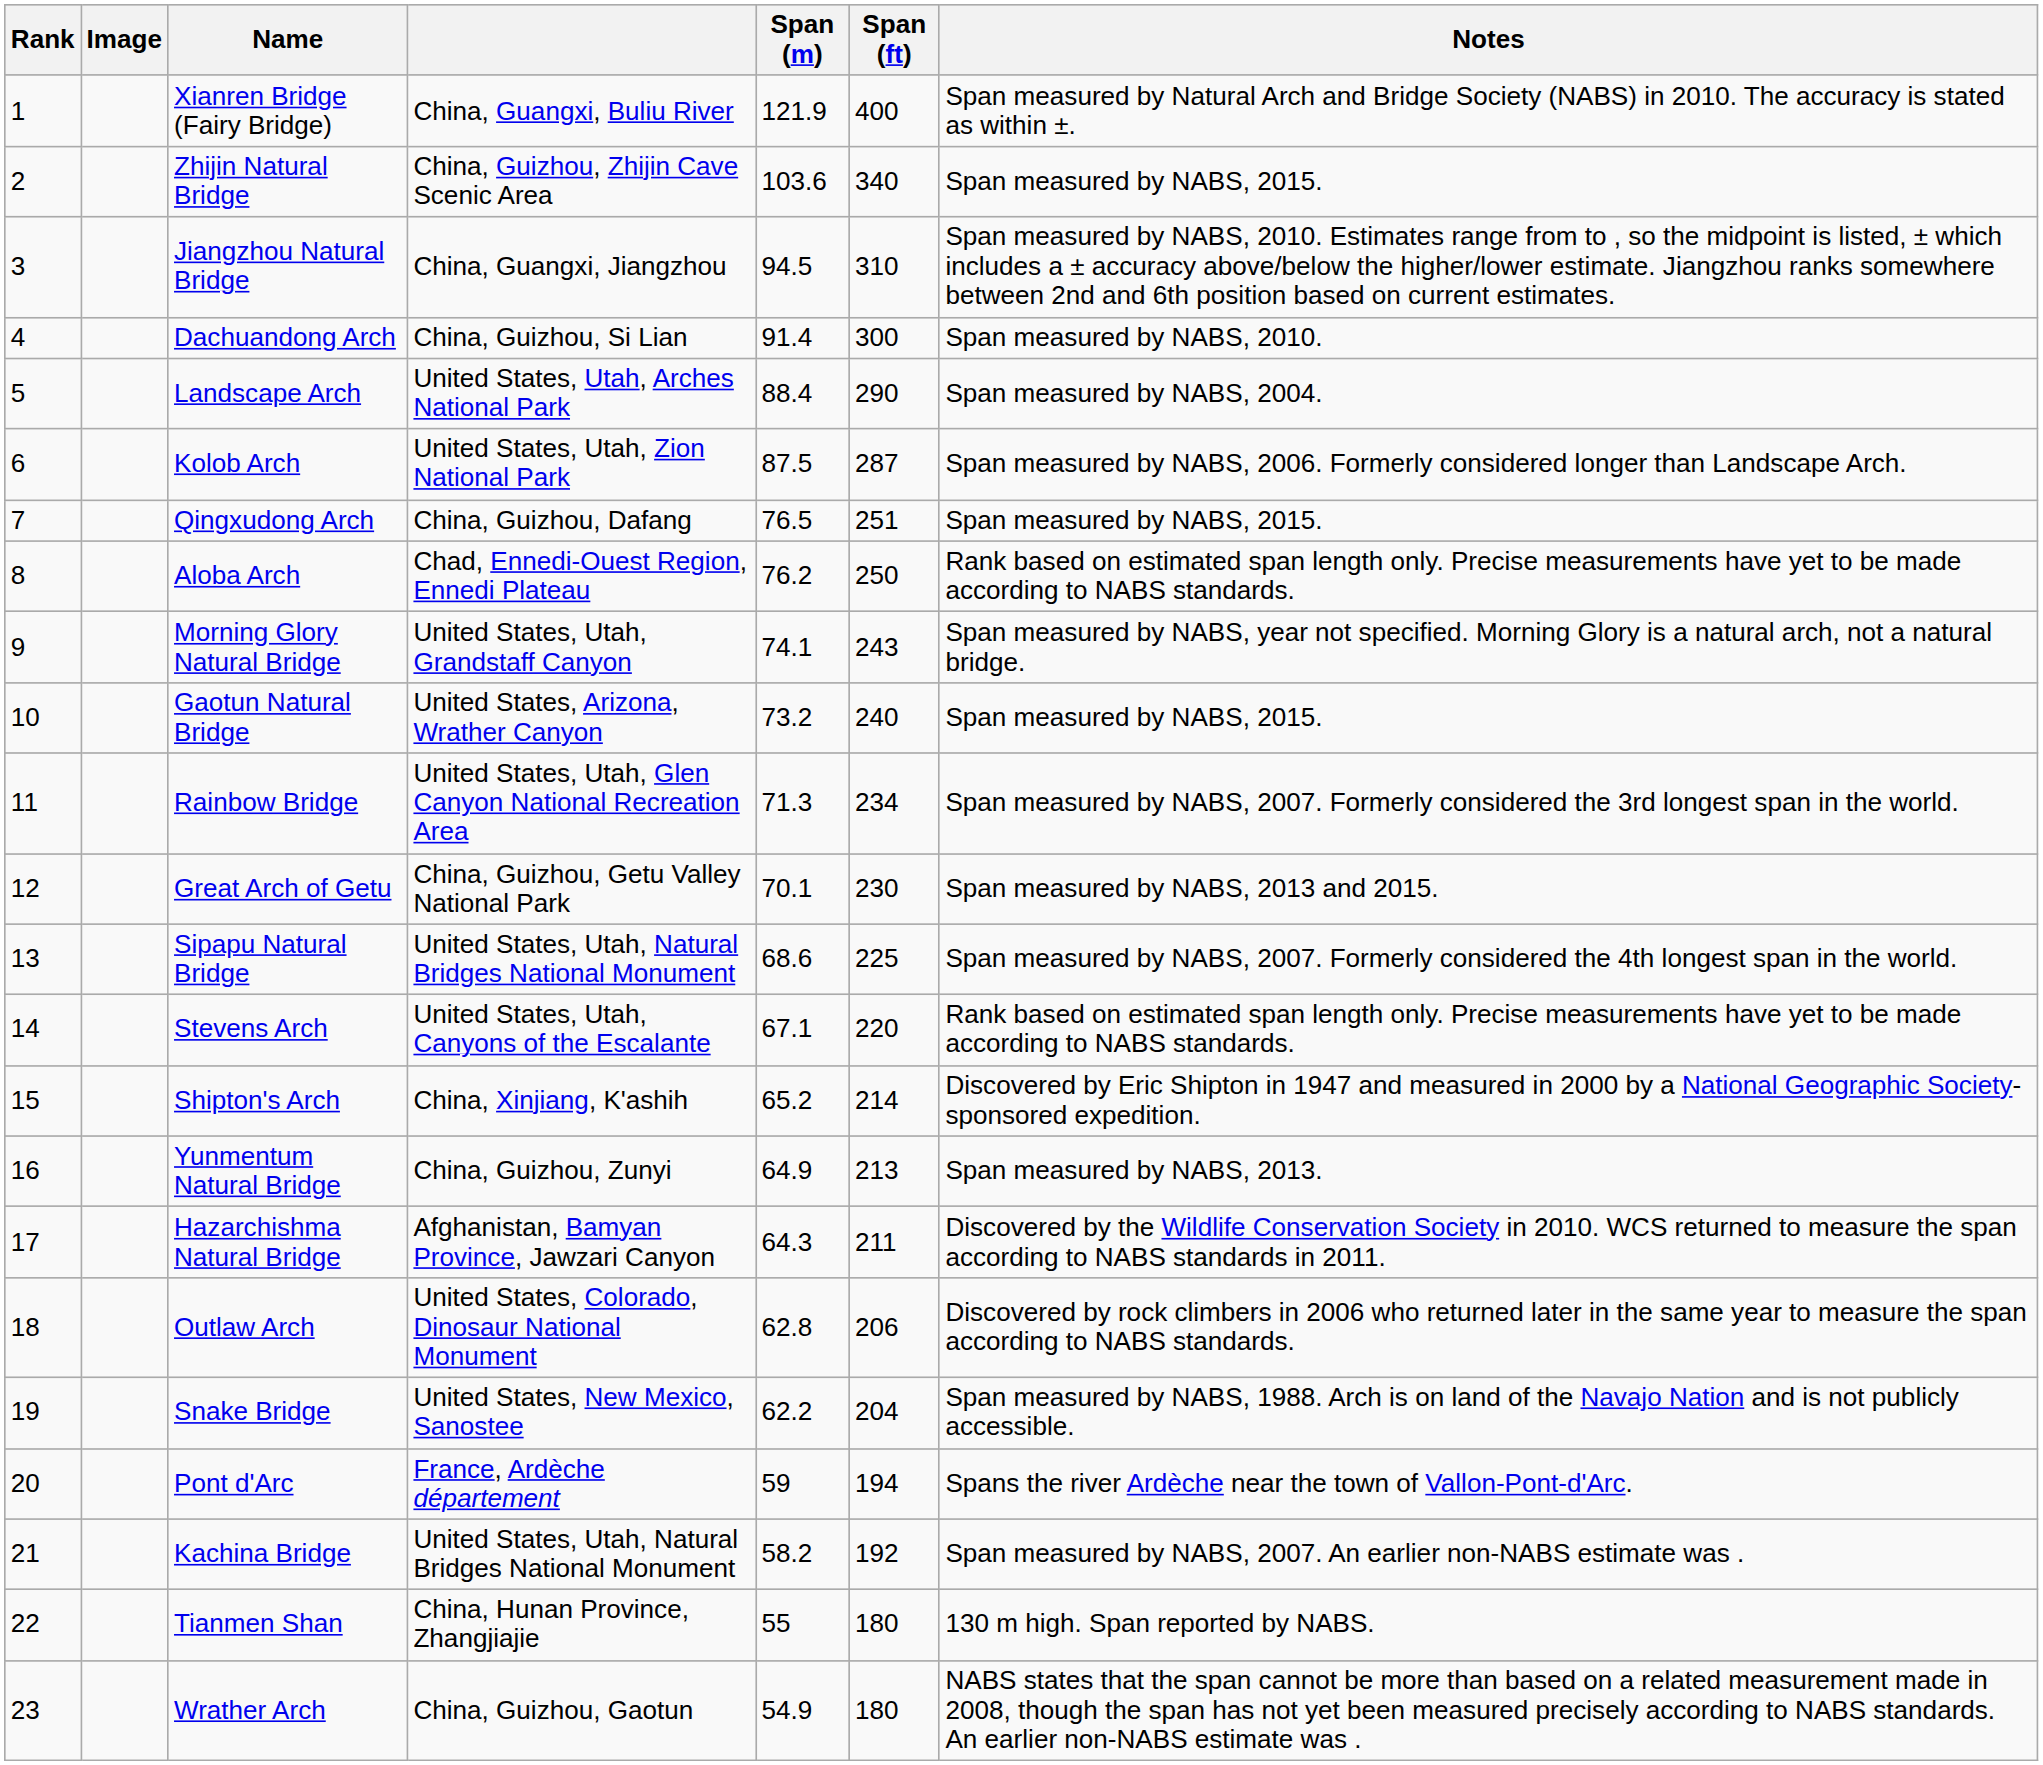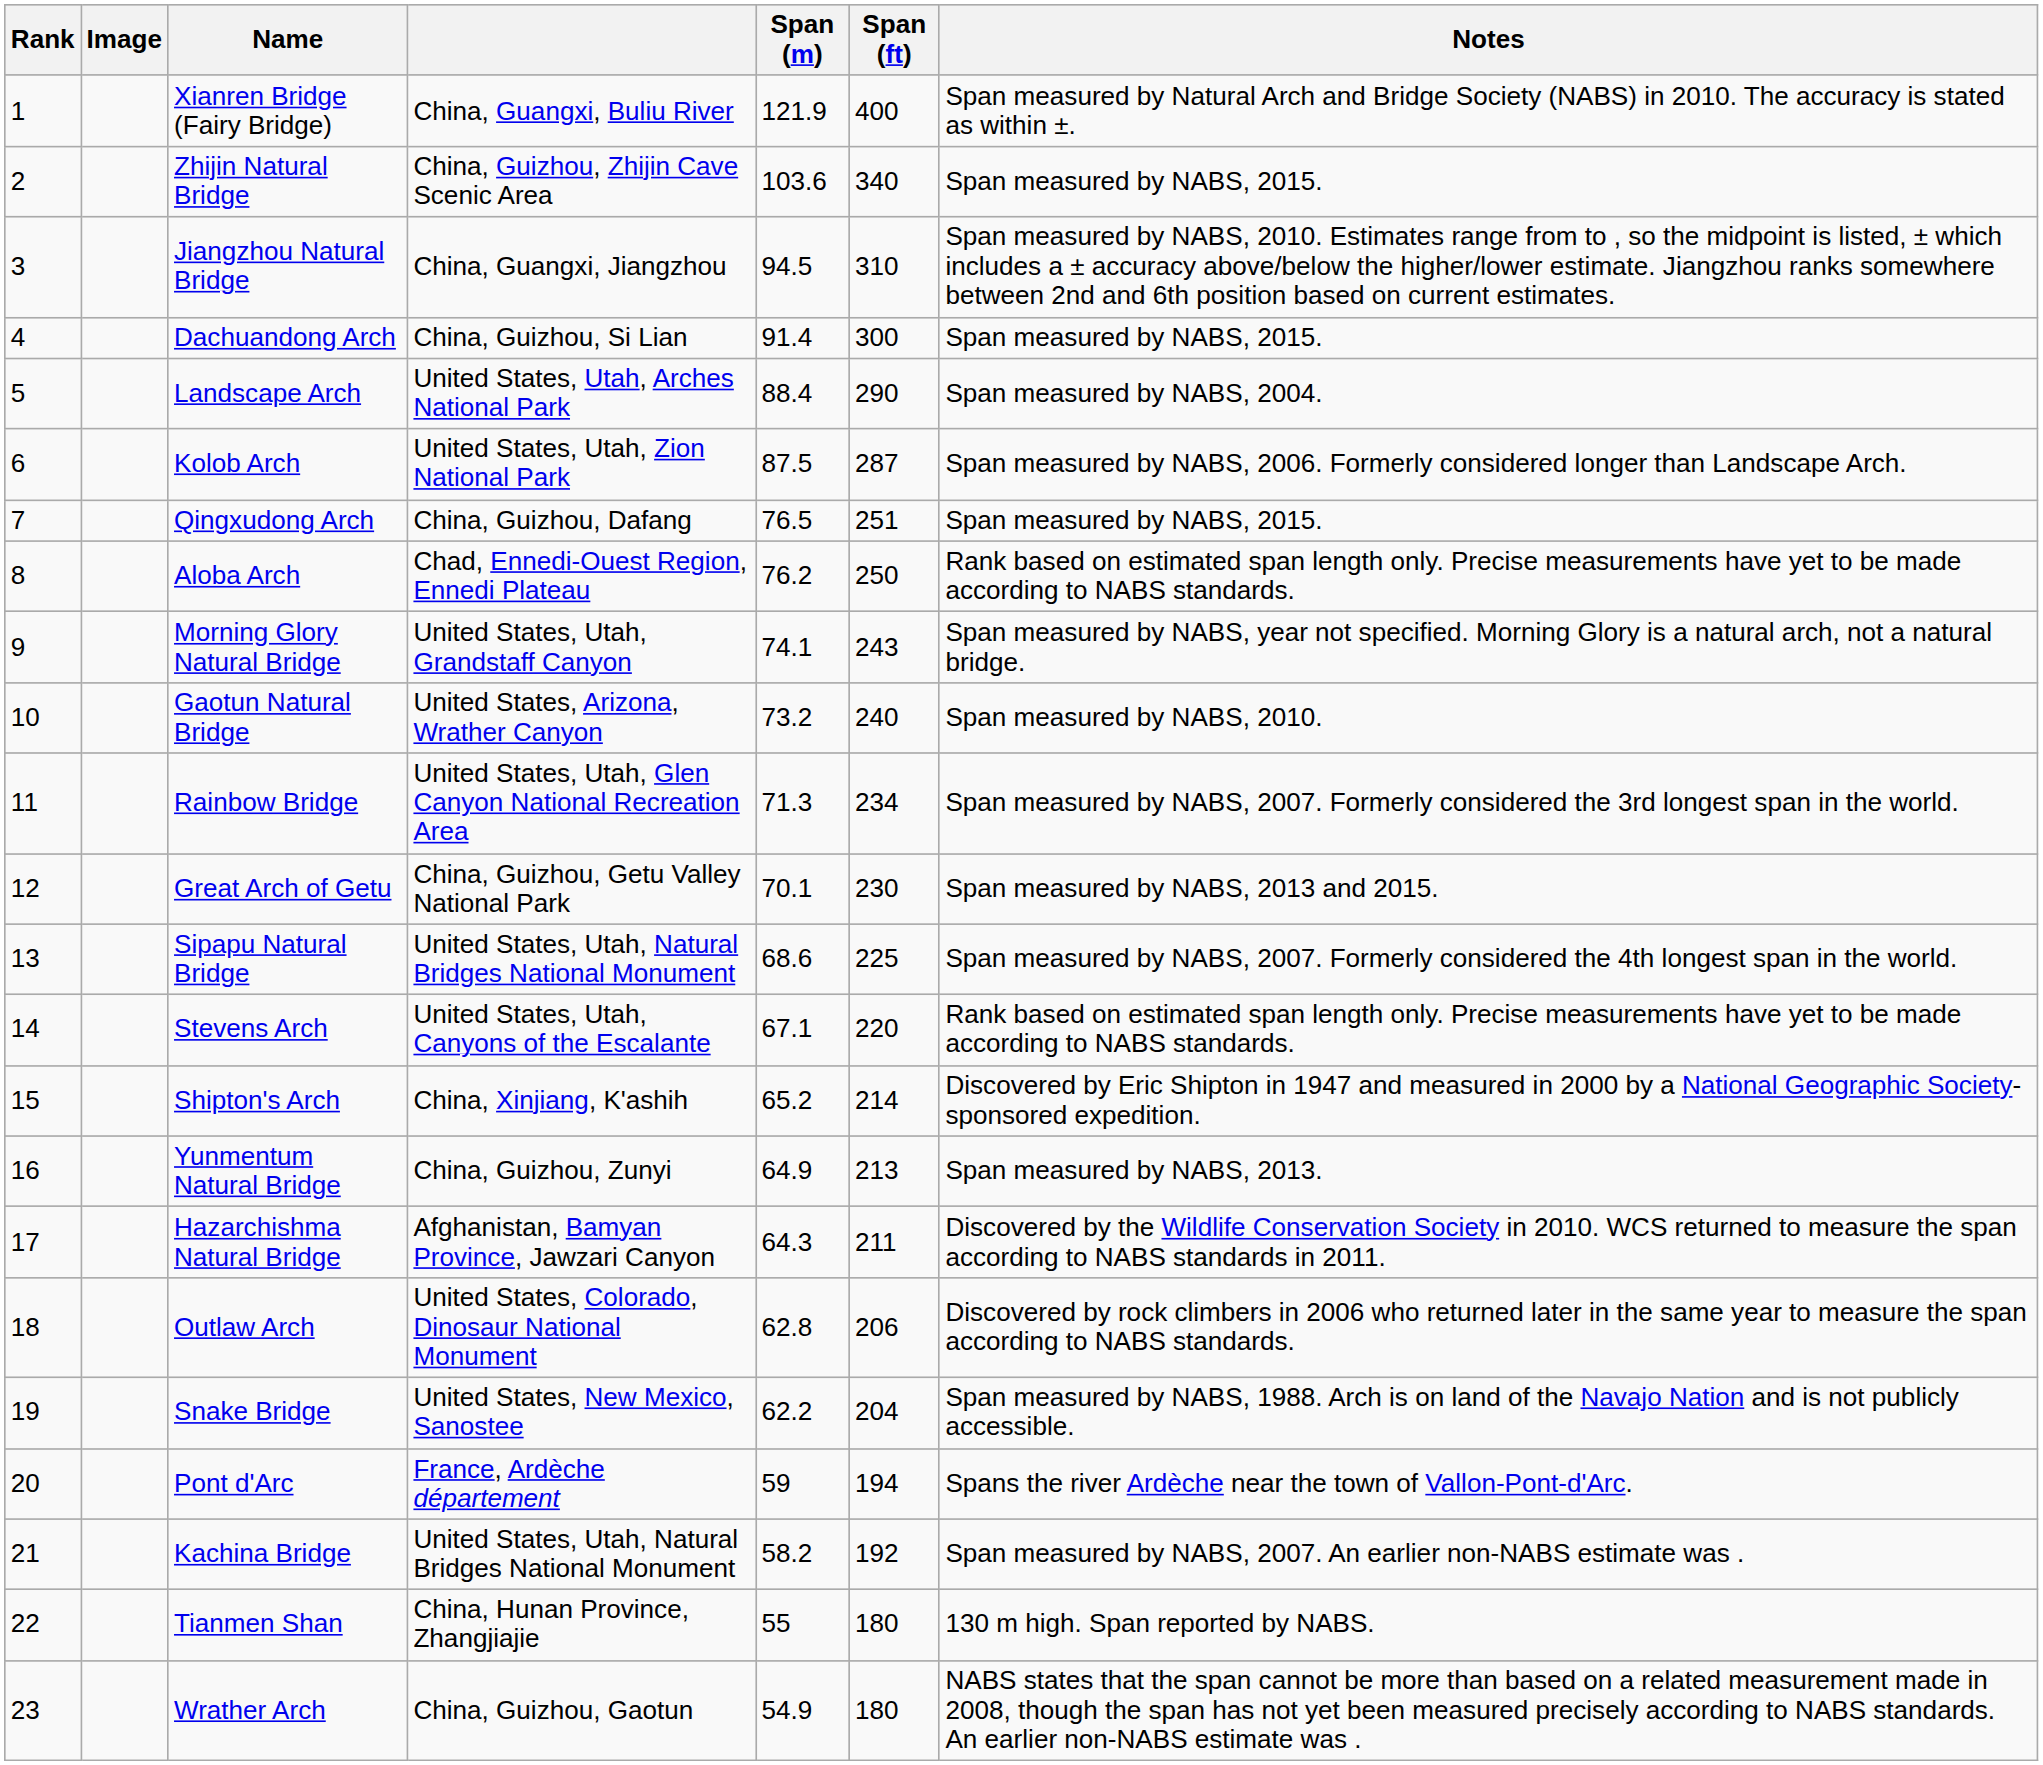 <table class="wikitable sortable">
 <tr>
 <th align="left">Rank</th>
 <th class="unsortable">Image</th>
 <th align="left">Name</th>
 <th align="left"></th>
 <th align="center">Span (<a href='#'>m</a>)</th>
 <th align="center">Span (<a href='#'>ft</a>)</th>
 <th class="unsortable">Notes</th>
 </tr>
 <tr>
 <td>1</td>
 <td align="center"></td>
 <td><a href='#'>Xianren Bridge</a> (Fairy Bridge)</td>
 <td>China, <a href='#'>Guangxi</a>, <a href='#'>Buliu River</a></td>
 <td>121.9</td>
 <td>400</td>
 <td>Span measured by Natural Arch and Bridge Society (NABS) in 2010. The accuracy is stated as within ±.</td>
 </tr>
 <tr>
 <td>2</td>
 <td align="center"></td>
 <td><a href='#'>Zhijin Natural Bridge</a></td>
 <td>China, <a href='#'>Guizhou</a>, <a href='#'>Zhijin Cave</a> Scenic Area</td>
 <td>103.6</td>
 <td>340</td>
 <td>Span measured by NABS, 2015.</td>
 </tr>
 <tr>
 <td>3</td>
 <td></td>
 <td><a href='#'>Jiangzhou Natural Bridge</a></td>
 <td>China, Guangxi, Jiangzhou</td>
 <td>94.5</td>
 <td>310</td>
 <td>Span measured by NABS, 2010. Estimates range from  to , so the midpoint is listed, ± which includes a ± accuracy above/below the higher/lower estimate. Jiangzhou ranks somewhere between 2nd and 6th position based on current estimates.</td>
 </tr>
 <tr>
 <td>4</td>
 <td align="center"></td>
 <td><a href='#'>Dachuandong Arch</a></td>
 <td>China, Guizhou, Si Lian</td>
 <td>91.4</td>
 <td>300</td>
-<td>Span measured by NABS, 2010.</td>
+<td>Span measured by NABS, 2015.</td>
 </tr>
 <tr>
 <td>5</td>
 <td></td>
 <td><a href='#'>Landscape Arch</a></td>
 <td>United States, <a href='#'>Utah</a>, <a href='#'>Arches National Park</a></td>
 <td>88.4</td>
 <td>290</td>
 <td>Span measured by NABS, 2004.</td>
 </tr>
 <tr>
 <td>6</td>
 <td></td>
 <td><a href='#'>Kolob Arch</a></td>
 <td>United States, Utah, <a href='#'>Zion National Park</a></td>
 <td>87.5</td>
 <td>287</td>
 <td>Span measured by NABS, 2006. Formerly considered longer than Landscape Arch.</td>
 </tr>
 <tr>
 <td>7</td>
 <td align="center"></td>
 <td><a href='#'>Qingxudong Arch</a></td>
 <td>China, Guizhou, Dafang</td>
 <td>76.5</td>
 <td>251</td>
 <td>Span measured by NABS, 2015.</td>
 </tr>
 <tr>
 <td>8</td>
 <td></td>
 <td><a href='#'>Aloba Arch</a></td>
 <td>Chad, <a href='#'>Ennedi-Ouest Region</a>, <a href='#'>Ennedi Plateau</a></td>
 <td>76.2</td>
 <td>250</td>
 <td>Rank based on estimated span length only. Precise measurements have yet to be made according to NABS standards.</td>
 </tr>
 <tr>
 <td>9</td>
 <td></td>
 <td><a href='#'>Morning Glory Natural Bridge</a></td>
 <td>United States, Utah, <a href='#'>Grandstaff Canyon</a></td>
 <td>74.1</td>
 <td>243</td>
 <td>Span measured by NABS, year not specified. Morning Glory is a natural arch, not a natural bridge.</td>
 </tr>
 <tr>
 <td>10</td>
 <td align="center"></td>
 <td><a href='#'>Gaotun Natural Bridge</a></td>
 <td>United States, <a href='#'>Arizona</a>, <a href='#'>Wrather Canyon</a></td>
 <td>73.2</td>
 <td>240</td>
-<td>Span measured by NABS, 2015.</td>
+<td>Span measured by NABS, 2010.</td>
 </tr>
 <tr>
 <td>11</td>
 <td></td>
 <td><a href='#'>Rainbow Bridge</a></td>
 <td>United States, Utah, <a href='#'>Glen Canyon National Recreation Area</a></td>
 <td>71.3</td>
 <td>234</td>
 <td>Span measured by NABS, 2007. Formerly considered the 3rd longest span in the world.</td>
 </tr>
 <tr>
 <td>12</td>
 <td align="center"></td>
 <td><a href='#'>Great Arch of Getu</a></td>
 <td>China, Guizhou, Getu Valley National Park</td>
 <td>70.1</td>
 <td>230</td>
 <td>Span measured by NABS, 2013 and 2015.</td>
 </tr>
 <tr>
 <td>13</td>
 <td></td>
 <td><a href='#'>Sipapu Natural Bridge</a></td>
 <td>United States, Utah, <a href='#'>Natural Bridges National Monument</a></td>
 <td>68.6</td>
 <td>225</td>
 <td>Span measured by NABS, 2007. Formerly considered the 4th longest span in the world.</td>
 </tr>
 <tr>
 <td>14</td>
 <td></td>
 <td><a href='#'>Stevens Arch</a></td>
 <td>United States, Utah, <a href='#'>Canyons of the Escalante</a></td>
 <td>67.1</td>
 <td>220</td>
 <td>Rank based on estimated span length only. Precise measurements have yet to be made according to NABS standards.</td>
 </tr>
 <tr>
 <td>15</td>
 <td></td>
 <td><a href='#'>Shipton's Arch</a></td>
 <td>China, <a href='#'>Xinjiang</a>, K'ashih</td>
 <td>65.2</td>
 <td>214</td>
 <td>Discovered by Eric Shipton in 1947 and measured in 2000 by a <a href='#'>National Geographic Society</a>-sponsored expedition.</td>
 </tr>
 <tr>
 <td>16</td>
 <td align="center"></td>
 <td><a href='#'>Yunmentum Natural Bridge</a></td>
 <td>China, Guizhou, Zunyi</td>
 <td>64.9</td>
 <td>213</td>
 <td>Span measured by NABS, 2013.</td>
 </tr>
 <tr>
 <td>17</td>
 <td align="center"></td>
 <td><a href='#'>Hazarchishma Natural Bridge</a></td>
 <td>Afghanistan, <a href='#'>Bamyan Province</a>, Jawzari Canyon</td>
 <td>64.3</td>
 <td>211</td>
 <td>Discovered by the <a href='#'>Wildlife Conservation Society</a> in 2010. WCS returned to measure the span according to NABS standards in 2011.</td>
 </tr>
 <tr>
 <td>18</td>
 <td align="center"></td>
 <td><a href='#'>Outlaw Arch</a></td>
 <td>United States, <a href='#'>Colorado</a>, <a href='#'>Dinosaur National Monument</a></td>
 <td>62.8</td>
 <td>206</td>
 <td>Discovered by rock climbers in 2006 who returned later in the same year to measure the span according to NABS standards.</td>
 </tr>
 <tr>
 <td>19</td>
 <td></td>
 <td><a href='#'>Snake Bridge</a></td>
 <td>United States, <a href='#'>New Mexico</a>, <a href='#'>Sanostee</a></td>
 <td>62.2</td>
 <td>204</td>
 <td>Span measured by NABS, 1988. Arch is on land of the <a href='#'>Navajo Nation</a> and is not publicly accessible.</td>
 </tr>
 <tr>
 <td>20</td>
 <td></td>
 <td><a href='#'>Pont d'Arc</a></td>
 <td><a href='#'>France</a>, <a href='#'>Ardèche</a> <em><a href='#'>département</a></em></td>
 <td>59</td>
 <td>194</td>
 <td>Spans the river <a href='#'>Ardèche</a> near the town of <a href='#'>Vallon-Pont-d'Arc</a>.</td>
 </tr>
 <tr>
 <td>21</td>
 <td></td>
 <td><a href='#'>Kachina Bridge</a></td>
 <td>United States, Utah, Natural Bridges National Monument</td>
 <td>58.2</td>
 <td>192</td>
 <td>Span measured by NABS, 2007. An earlier non-NABS estimate was .</td>
 </tr>
 <tr>
 <td>22</td>
 <td></td>
 <td><a href='#'>Tianmen Shan</a></td>
 <td>China, Hunan Province, Zhangjiajie</td>
 <td>55</td>
 <td>180</td>
 <td>130 m high. Span reported by NABS.</td>
 </tr>
 <tr>
 <td>23</td>
 <td></td>
 <td><a href='#'>Wrather Arch</a></td>
 <td>China, Guizhou, Gaotun</td>
 <td>54.9</td>
 <td>180</td>
 <td>NABS states that the span cannot be more than  based on a related measurement made in 2008, though the span has not yet been measured precisely according to NABS standards. An earlier non-NABS estimate was .</td>
 </tr>
 </table>
